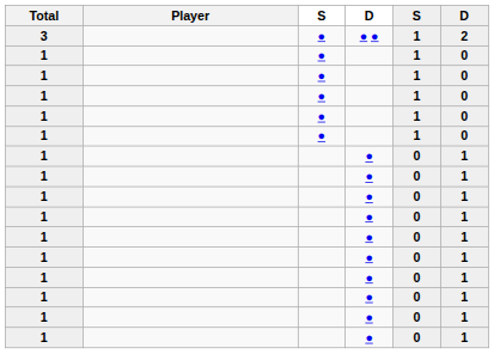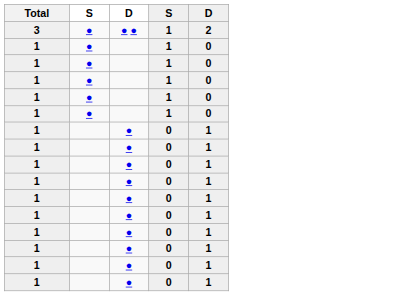 <table class="sortable wikitable" style="font-size:90%;">
 <tr>
 <th width=81>Total</th>
-<th width=236>Player</th>
 <th width=47 style="background:#FFFFFF"> S </th>
 <th width=47 style="background:#FFFFFF"> D </th>
 <th width=47 style="background:#efefef"> S </th>
 <th width=47 style="background:#efefef"> D </th>
 </tr>
 <tr align=center>
 <td bgcolor=#efefef><strong>3</strong></td>
-<td align=left></td>
 <td><a href='#'>●</a></td>
 <td><a href='#'>●</a> <a href='#'>●</a></td>
 <td bgcolor=#efefef><strong>1</strong></td>
 <td bgcolor=#efefef><strong>2</strong></td>
 </tr>
 <tr align=center>
 <td bgcolor=#efefef><strong>1</strong></td>
-<td align=left></td>
 <td><a href='#'>●</a></td>
 <td></td>
 <td bgcolor=#efefef><strong>1</strong></td>
 <td bgcolor=#efefef><strong>0</strong></td>
 </tr>
 <tr align=center>
 <td bgcolor=#efefef><strong>1</strong></td>
-<td align=left></td>
 <td><a href='#'>●</a></td>
 <td></td>
 <td bgcolor=#efefef><strong>1</strong></td>
 <td bgcolor=#efefef><strong>0</strong></td>
 </tr>
 <tr align=center>
 <td bgcolor=#efefef><strong>1</strong></td>
-<td align=left></td>
 <td><a href='#'>●</a></td>
 <td></td>
 <td bgcolor=#efefef><strong>1</strong></td>
 <td bgcolor=#efefef><strong>0</strong></td>
 </tr>
 <tr align=center>
 <td bgcolor=#efefef><strong>1</strong></td>
-<td align=left></td>
 <td><a href='#'>●</a></td>
 <td></td>
 <td bgcolor=#efefef><strong>1</strong></td>
 <td bgcolor=#efefef><strong>0</strong></td>
 </tr>
 <tr align=center>
 <td bgcolor=#efefef><strong>1</strong></td>
-<td align=left></td>
 <td><a href='#'>●</a></td>
 <td></td>
 <td bgcolor=#efefef><strong>1</strong></td>
 <td bgcolor=#efefef><strong>0</strong></td>
 </tr>
 <tr align=center>
 <td bgcolor=#efefef><strong>1</strong></td>
-<td align=left></td>
 <td></td>
 <td><a href='#'>●</a></td>
 <td bgcolor=#efefef><strong>0</strong></td>
 <td bgcolor=#efefef><strong>1</strong></td>
 </tr>
 <tr align=center>
 <td bgcolor=#efefef><strong>1</strong></td>
-<td align=left></td>
 <td></td>
 <td><a href='#'>●</a></td>
 <td bgcolor=#efefef><strong>0</strong></td>
 <td bgcolor=#efefef><strong>1</strong></td>
 </tr>
 <tr align=center>
 <td bgcolor=#efefef><strong>1</strong></td>
-<td align=left></td>
 <td></td>
 <td><a href='#'>●</a></td>
 <td bgcolor=#efefef><strong>0</strong></td>
 <td bgcolor=#efefef><strong>1</strong></td>
 </tr>
 <tr align=center>
 <td bgcolor=#efefef><strong>1</strong></td>
-<td align=left></td>
 <td></td>
 <td><a href='#'>●</a></td>
 <td bgcolor=#efefef><strong>0</strong></td>
 <td bgcolor=#efefef><strong>1</strong></td>
 </tr>
 <tr align=center>
 <td bgcolor=#efefef><strong>1</strong></td>
-<td align=left></td>
 <td></td>
 <td><a href='#'>●</a></td>
 <td bgcolor=#efefef><strong>0</strong></td>
 <td bgcolor=#efefef><strong>1</strong></td>
 </tr>
 <tr align=center>
 <td bgcolor=#efefef><strong>1</strong></td>
-<td align=left></td>
 <td></td>
 <td><a href='#'>●</a></td>
 <td bgcolor=#efefef><strong>0</strong></td>
 <td bgcolor=#efefef><strong>1</strong></td>
 </tr>
 <tr align=center>
 <td bgcolor=#efefef><strong>1</strong></td>
-<td align=left></td>
 <td></td>
 <td><a href='#'>●</a></td>
 <td bgcolor=#efefef><strong>0</strong></td>
 <td bgcolor=#efefef><strong>1</strong></td>
 </tr>
 <tr align=center>
 <td bgcolor=#efefef><strong>1</strong></td>
-<td align=left></td>
 <td></td>
 <td><a href='#'>●</a></td>
 <td bgcolor=#efefef><strong>0</strong></td>
 <td bgcolor=#efefef><strong>1</strong></td>
 </tr>
 <tr align=center>
 <td bgcolor=#efefef><strong>1</strong></td>
-<td align=left></td>
 <td></td>
 <td><a href='#'>●</a></td>
 <td bgcolor=#efefef><strong>0</strong></td>
 <td bgcolor=#efefef><strong>1</strong></td>
 </tr>
 <tr align=center>
 <td bgcolor=#efefef><strong>1</strong></td>
-<td align=left></td>
 <td></td>
 <td><a href='#'>●</a></td>
 <td bgcolor=#efefef><strong>0</strong></td>
 <td bgcolor=#efefef><strong>1</strong></td>
 </tr>
 </table>
